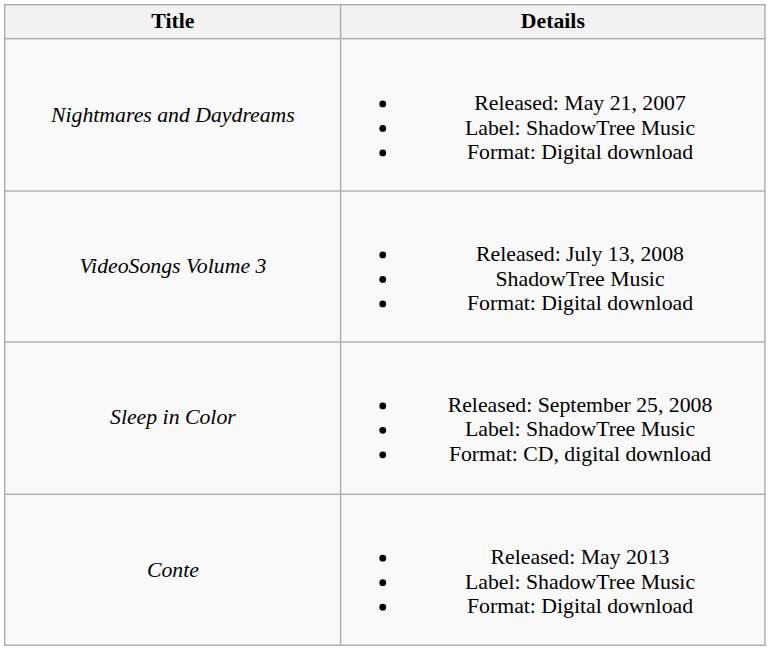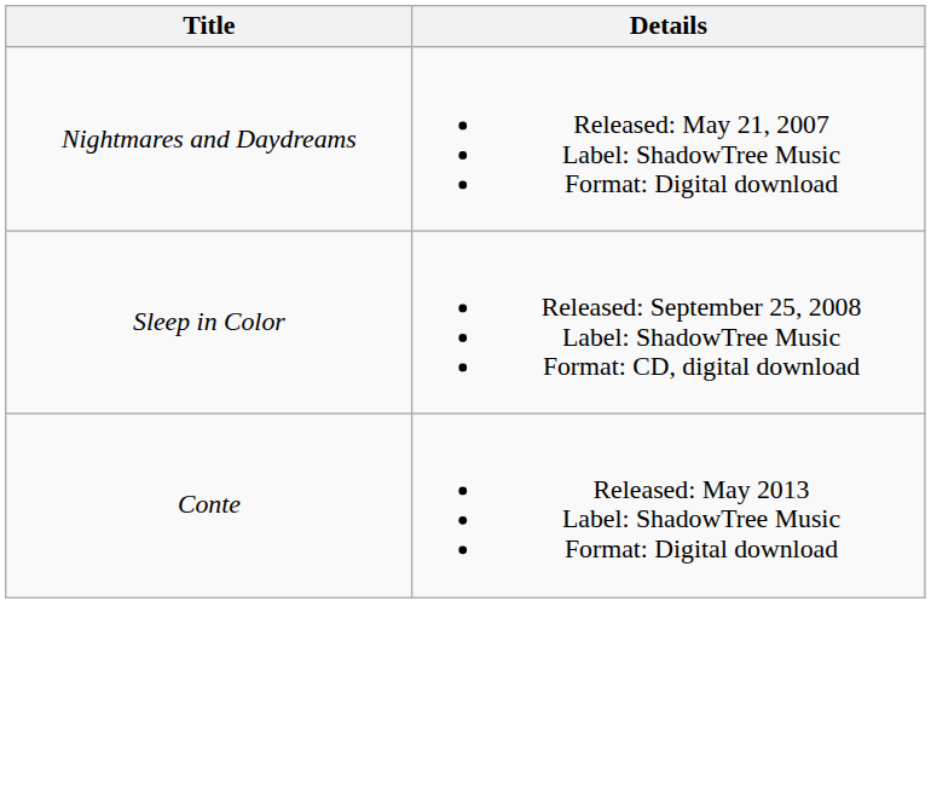 <table class="wikitable plainrowheaders" style="text-align:center">
 <tr>
 <th scope="col" style="width:15em;">Title</th>
 <th scope="col" style="width:19em;">Details</th>
 </tr>
 <tr>
 <td><em>Nightmares and Daydreams</em></td>
 <td><br><ul><li>Released: May 21, 2007</li><li>Label: ShadowTree Music</li><li>Format: Digital download</li></ul></td>
 </tr>
 <tr>
-<td><em>VideoSongs Volume 3</em></td>
-<td><br><ul><li>Released: July 13, 2008</li><li>ShadowTree Music</li><li>Format: Digital download</li></ul></td>
-</tr>
-<tr>
 <td><em>Sleep in Color</em></td>
 <td><br><ul><li>Released: September 25, 2008</li><li>Label: ShadowTree Music</li><li>Format: CD, digital download</li></ul></td>
 </tr>
 <tr>
 <td><em>Conte</em></td>
 <td><br><ul><li>Released: May 2013</li><li>Label: ShadowTree Music</li><li>Format: Digital download</li></ul></td>
 </tr>
 </table>
